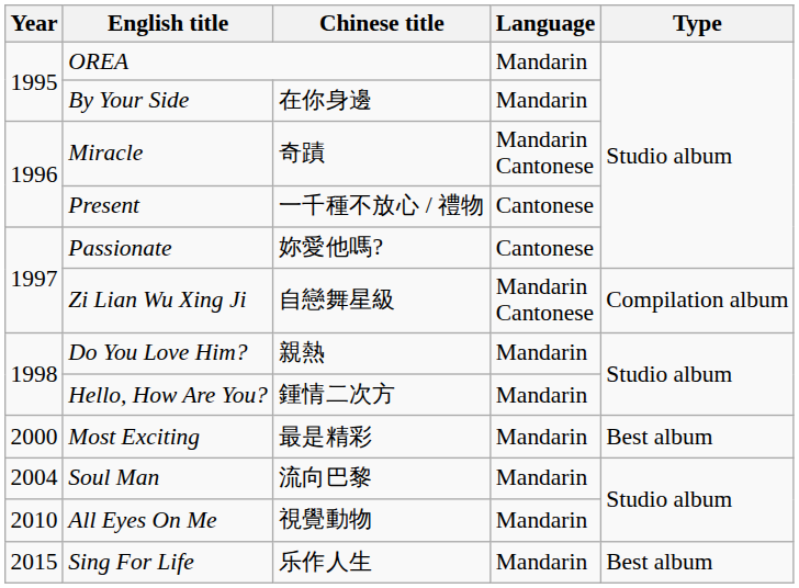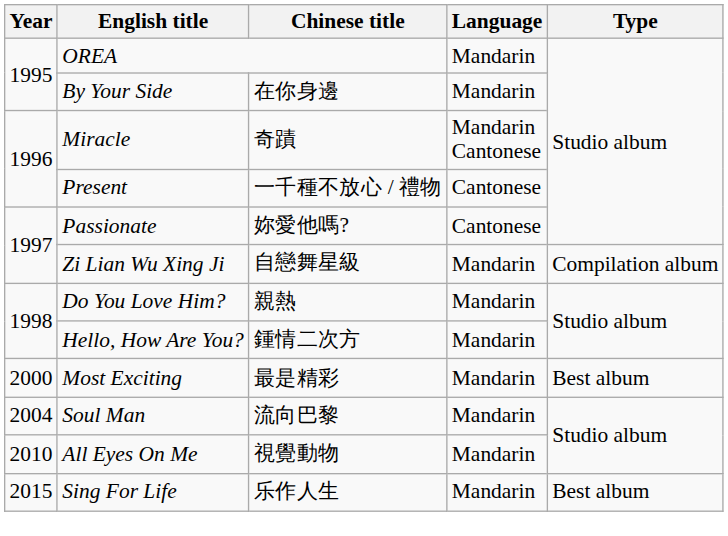 <table class="wikitable">
 <tr>
 <th>Year</th>
 <th>English title</th>
 <th>Chinese title</th>
 <th>Language</th>
 <th>Type</th>
 </tr>
 <tr>
 <td rowspan=2>1995</td>
 <td colspan=2><em>OREA</em></td>
 <td>Mandarin</td>
 <td rowspan=5>Studio album</td>
 </tr>
 <tr>
 <td><em>By Your Side</em></td>
 <td>在你身邊</td>
 <td>Mandarin</td>
 </tr>
 <tr>
 <td rowspan=2>1996</td>
 <td><em>Miracle</em></td>
 <td>奇蹟</td>
 <td>Mandarin<br>Cantonese</td>
 </tr>
 <tr>
 <td><em>Present</em></td>
 <td>一千種不放心 / 禮物</td>
 <td>Cantonese</td>
 </tr>
 <tr>
 <td rowspan=2>1997</td>
 <td><em>Passionate</em></td>
 <td>妳愛他嗎?</td>
 <td>Cantonese</td>
 </tr>
 <tr>
 <td><em>Zi Lian Wu Xing Ji</em></td>
 <td>自戀舞星級</td>
-<td>Mandarin<br>Cantonese</td>
+<td>Mandarin</td>
 <td>Compilation album</td>
 </tr>
 <tr>
 <td rowspan=2>1998</td>
 <td><em>Do You Love Him?</em></td>
 <td>親熱</td>
 <td>Mandarin</td>
 <td rowspan=2>Studio album</td>
 </tr>
 <tr>
 <td><em>Hello, How Are You?</em></td>
 <td>鍾情二次方</td>
 <td>Mandarin</td>
 </tr>
 <tr>
 <td>2000</td>
 <td><em>Most Exciting</em></td>
 <td>最是精彩</td>
 <td>Mandarin</td>
 <td>Best album</td>
 </tr>
 <tr>
 <td>2004</td>
 <td><em>Soul Man</em></td>
 <td>流向巴黎</td>
 <td>Mandarin</td>
 <td rowspan=2>Studio album</td>
 </tr>
 <tr>
 <td>2010</td>
 <td><em>All Eyes On Me</em></td>
 <td>視覺動物</td>
 <td>Mandarin</td>
 </tr>
 <tr>
 <td>2015</td>
 <td><em>Sing For Life</em></td>
 <td>乐作人生</td>
 <td>Mandarin</td>
 <td>Best album</td>
 </tr>
 </table>
